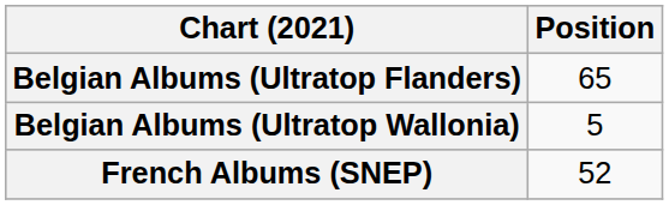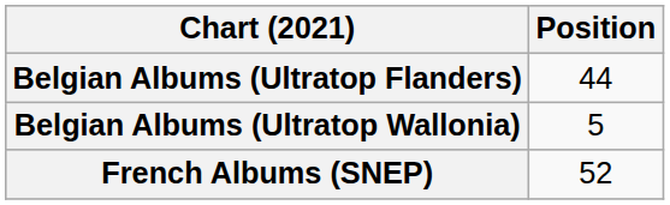 <table class="wikitable sortable plainrowheaders" style="text-align:center">
 <tr>
 <th scope="col">Chart (2021)</th>
 <th scope="col">Position</th>
 </tr>
 <tr>
 <th scope="row">Belgian Albums (Ultratop Flanders)</th>
-<td>65</td>
+<td>44</td>
 </tr>
 <tr>
 <th scope="row">Belgian Albums (Ultratop Wallonia)</th>
 <td>5</td>
 </tr>
 <tr>
 <th scope="row">French Albums (SNEP)</th>
 <td>52</td>
 </tr>
 </table>
